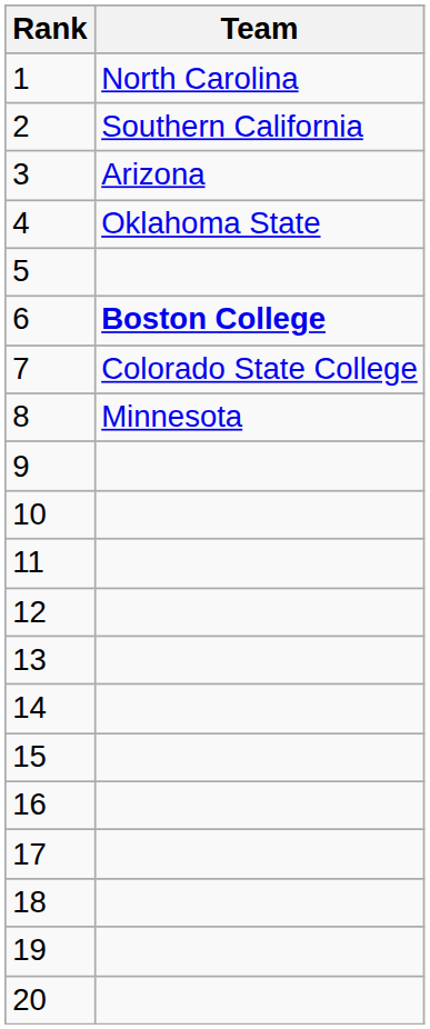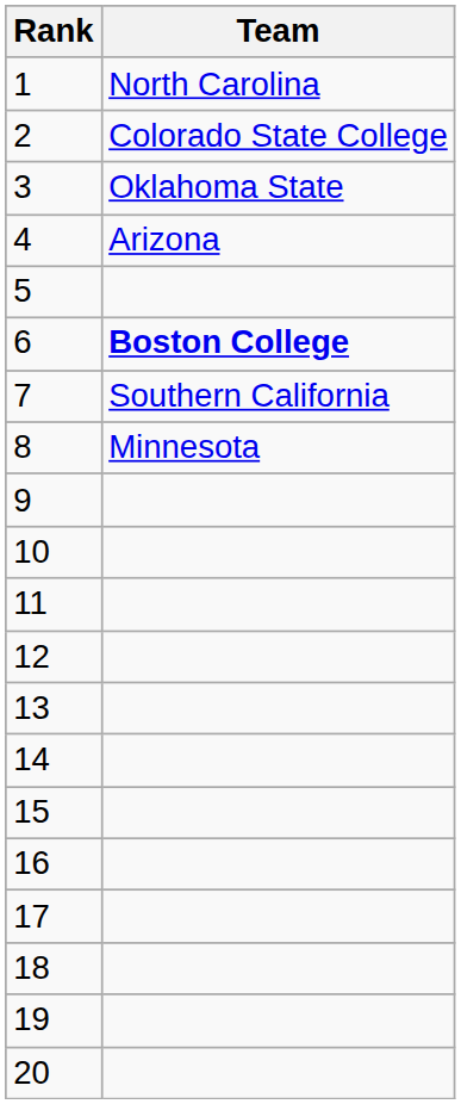 <table class=wikitable>
 <tr>
 <th>Rank</th>
 <th>Team</th>
 </tr>
 <tr>
 <td>1</td>
 <td><a href='#'>North Carolina</a></td>
 </tr>
 <tr>
 <td>2</td>
-<td><a href='#'>Southern California</a></td>
+<td><a href='#'>Colorado State College</a></td>
 </tr>
 <tr>
 <td>3</td>
-<td><a href='#'>Arizona</a></td>
+<td><a href='#'>Oklahoma State</a></td>
 </tr>
 <tr>
 <td>4</td>
-<td><a href='#'>Oklahoma State</a></td>
+<td><a href='#'>Arizona</a></td>
 </tr>
 <tr>
 <td>5</td>
 <td></td>
 </tr>
 <tr>
 <td>6</td>
 <td><strong><a href='#'>Boston College</a></strong></td>
 </tr>
 <tr>
 <td>7</td>
-<td><a href='#'>Colorado State College</a></td>
+<td><a href='#'>Southern California</a></td>
 </tr>
 <tr>
 <td>8</td>
 <td><a href='#'>Minnesota</a></td>
 </tr>
 <tr>
 <td>9</td>
 <td></td>
 </tr>
 <tr>
 <td>10</td>
 <td></td>
 </tr>
 <tr>
 <td>11</td>
 <td></td>
 </tr>
 <tr>
 <td>12</td>
 <td></td>
 </tr>
 <tr>
 <td>13</td>
 <td></td>
 </tr>
 <tr>
 <td>14</td>
 <td></td>
 </tr>
 <tr>
 <td>15</td>
 <td></td>
 </tr>
 <tr>
 <td>16</td>
 <td></td>
 </tr>
 <tr>
 <td>17</td>
 <td></td>
 </tr>
 <tr>
 <td>18</td>
 <td></td>
 </tr>
 <tr>
 <td>19</td>
 <td></td>
 </tr>
 <tr>
 <td>20</td>
 <td></td>
 </tr>
 </table>
